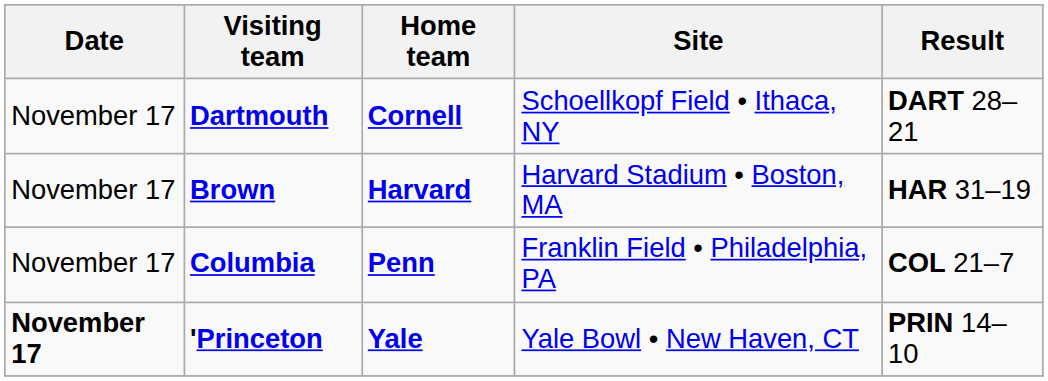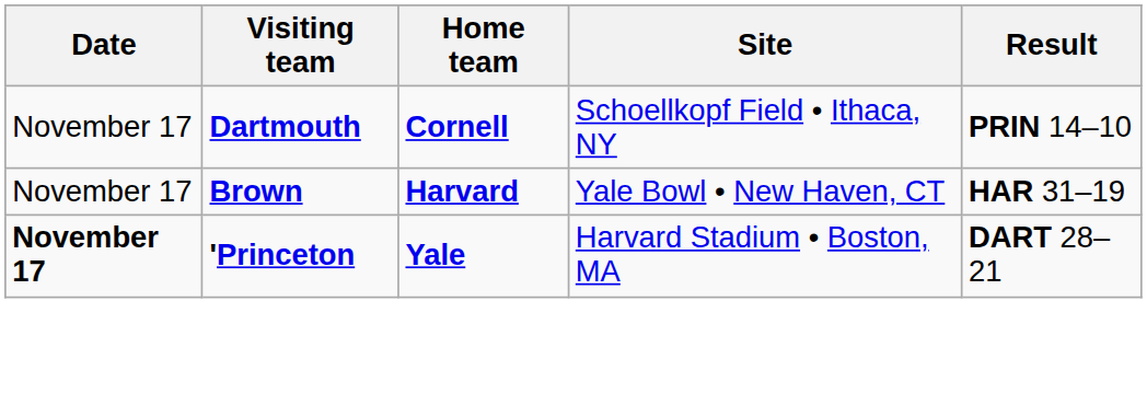 <table class="wikitable">
 <tr>
 <th>Date</th>
 <th>Visiting team</th>
 <th>Home team</th>
 <th>Site</th>
 <th>Result</th>
 </tr>
 <tr>
 <td>November 17</td>
 <td><strong><a href='#'>Dartmouth</a></strong></td>
 <td><strong><a href='#'>Cornell</a></strong></td>
 <td><a href='#'>Schoellkopf Field</a> • <a href='#'>Ithaca, NY</a></td>
-<td><strong>DART</strong> 28–21</td>
+<td><strong>PRIN</strong> 14–10</td>
 </tr>
 <tr>
 <td>November 17</td>
 <td><strong><a href='#'>Brown</a></strong></td>
 <td><strong><a href='#'>Harvard</a></strong></td>
-<td><a href='#'>Harvard Stadium</a> • <a href='#'>Boston, MA</a></td>
+<td><a href='#'>Yale Bowl</a> • <a href='#'>New Haven, CT</a></td>
 <td><strong>HAR</strong> 31–19</td>
-</tr>
-<tr>
-<td>November 17</td>
-<td><strong><a href='#'>Columbia</a></strong></td>
-<td><strong><a href='#'>Penn</a></strong></td>
-<td><a href='#'>Franklin Field</a> • <a href='#'>Philadelphia, PA</a></td>
-<td><strong>COL</strong> 21–7</td>
 </tr>
 <tr>
 <td><strong>November 17</strong></td>
 <td><strong>'<a href='#'>Princeton</a></strong></td>
 <td><strong><a href='#'>Yale</a></strong></td>
-<td><a href='#'>Yale Bowl</a> • <a href='#'>New Haven, CT</a></td>
-<td><strong>PRIN</strong> 14–10</td>
+<td><a href='#'>Harvard Stadium</a> • <a href='#'>Boston, MA</a></td>
+<td><strong>DART</strong> 28–21</td>
 </tr>
 </table>
